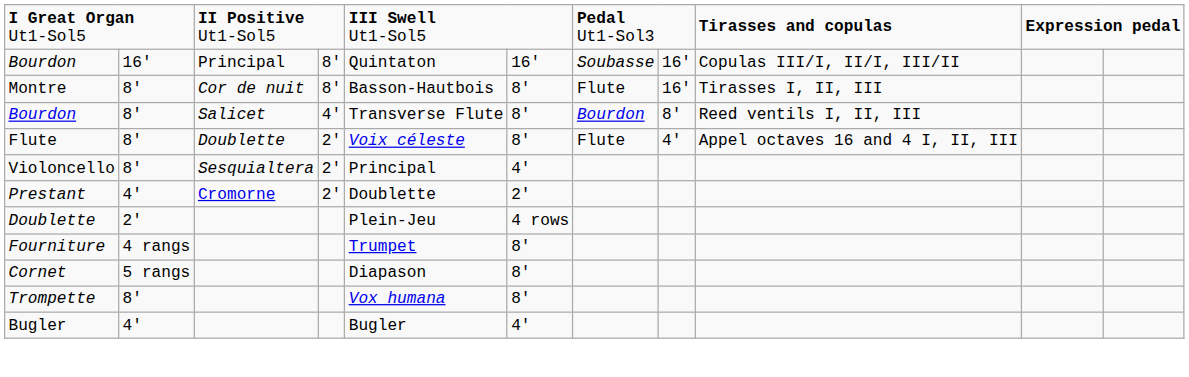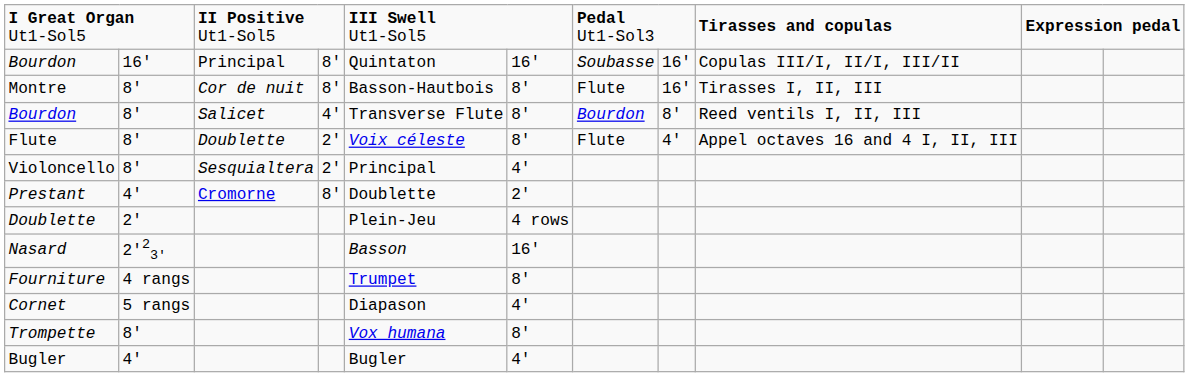 <table class="wikitable" border="0">
 <tr>
 <td colspan="2"><strong>I Great Organ</strong><br>Ut1-Sol5</td>
 <td colspan="2"><strong>II Positive</strong><br>Ut1-Sol5</td>
 <td colspan="2"><strong>III Swell</strong><br>Ut1-Sol5</td>
 <td colspan="2"><strong>Pedal</strong><br>Ut1-Sol3</td>
 <td><strong>Tirasses and copulas</strong></td>
 <td colspan="2"><strong>Expression pedal</strong></td>
 </tr>
 <tr>
 <td><em>Bourdon</em></td>
 <td>16′</td>
 <td>Principal</td>
 <td>8′</td>
 <td>Quintaton</td>
 <td>16'</td>
 <td><em>Soubasse</em></td>
 <td>16'</td>
 <td>Copulas III/I, II/I, III/II</td>
 <td></td>
 <td></td>
 </tr>
 <tr>
 <td>Montre</td>
 <td>8′</td>
 <td><em>Cor de nuit</em></td>
 <td>8′</td>
 <td>Basson-Hautbois</td>
 <td>8'</td>
 <td>Flute</td>
 <td>16'</td>
 <td>Tirasses I, II, III</td>
 <td></td>
 <td></td>
 </tr>
 <tr>
 <td><em><a href='#'>Bourdon</a></em></td>
 <td>8′</td>
 <td><em>Salicet</em></td>
 <td>4′</td>
 <td>Transverse Flute</td>
 <td>8'</td>
 <td><em><a href='#'>Bourdon</a></em></td>
 <td>8'</td>
 <td>Reed ventils I, II, III</td>
 <td></td>
 <td></td>
 </tr>
 <tr>
 <td>Flute</td>
 <td>8′</td>
 <td><em>Doublette</em></td>
 <td>2'</td>
 <td><em><a href='#'>Voix céleste</a></em></td>
 <td>8'</td>
 <td>Flute</td>
 <td>4'</td>
 <td>Appel octaves 16 and 4 I, II, III</td>
 <td></td>
 <td></td>
 </tr>
 <tr>
 <td>Violoncello</td>
 <td>8′</td>
 <td><em>Sesquialtera</em></td>
 <td>2'</td>
 <td>Principal</td>
 <td>4'</td>
 <td></td>
 <td></td>
 <td></td>
 <td></td>
 <td></td>
 </tr>
 <tr>
 <td><em>Prestant</em></td>
 <td>4′</td>
 <td><a href='#'>Cromorne</a></td>
-<td>2'</td>
+<td>8′</td>
 <td>Doublette</td>
 <td>2'</td>
 <td></td>
 <td></td>
 <td></td>
 <td></td>
 <td></td>
 </tr>
 <tr>
 <td><em>Doublette</em></td>
 <td>2'</td>
 <td></td>
 <td></td>
 <td>Plein-Jeu</td>
 <td>4 rows</td>
+<td></td>
+<td></td>
+<td></td>
+<td></td>
+<td></td>
+</tr>
+<tr>
+<td><em>Nasard</em></td>
+<td>2'<sup>2</sup><sub>3'</sub></td>
+<td></td>
+<td></td>
+<td><em>Basson</em></td>
+<td>16'</td>
 <td></td>
 <td></td>
 <td></td>
 <td></td>
 <td></td>
 </tr>
 <tr>
 <td><em>Fourniture</em></td>
 <td>4 rangs</td>
 <td></td>
 <td></td>
 <td><a href='#'>Trumpet</a></td>
 <td>8'</td>
 <td></td>
 <td></td>
 <td></td>
 <td></td>
 <td></td>
 </tr>
 <tr>
 <td><em>Cornet</em></td>
 <td>5 rangs</td>
 <td></td>
 <td></td>
 <td>Diapason</td>
-<td>8'</td>
+<td>4'</td>
 <td></td>
 <td></td>
 <td></td>
 <td></td>
 <td></td>
 </tr>
 <tr>
 <td><em>Trompette</em></td>
 <td>8'</td>
 <td></td>
 <td></td>
 <td><em><a href='#'>Vox humana</a></em></td>
 <td>8'</td>
 <td></td>
 <td></td>
 <td></td>
 <td></td>
 <td></td>
 </tr>
 <tr>
 <td>Bugler</td>
 <td>4'</td>
 <td></td>
 <td></td>
 <td>Bugler</td>
 <td>4'</td>
 <td></td>
 <td></td>
 <td></td>
 <td></td>
 <td></td>
 </tr>
 </table>
